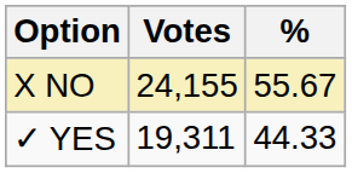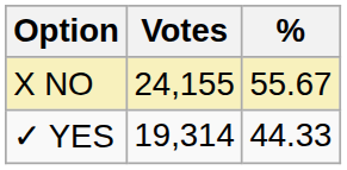 <table class="wikitable">
 <tr>
 <th>Option</th>
 <th>Votes</th>
 <th>%</th>
 </tr>
 <tr>
 <td style=background:#f8f1bd>X NO</td>
 <td style=background:#f8f1bd>24,155</td>
 <td style=background:#f8f1bd>55.67</td>
 </tr>
 <tr>
 <td>✓ YES</td>
-<td>19,311</td>
+<td>19,314</td>
 <td>44.33</td>
 </tr>
 </table>
